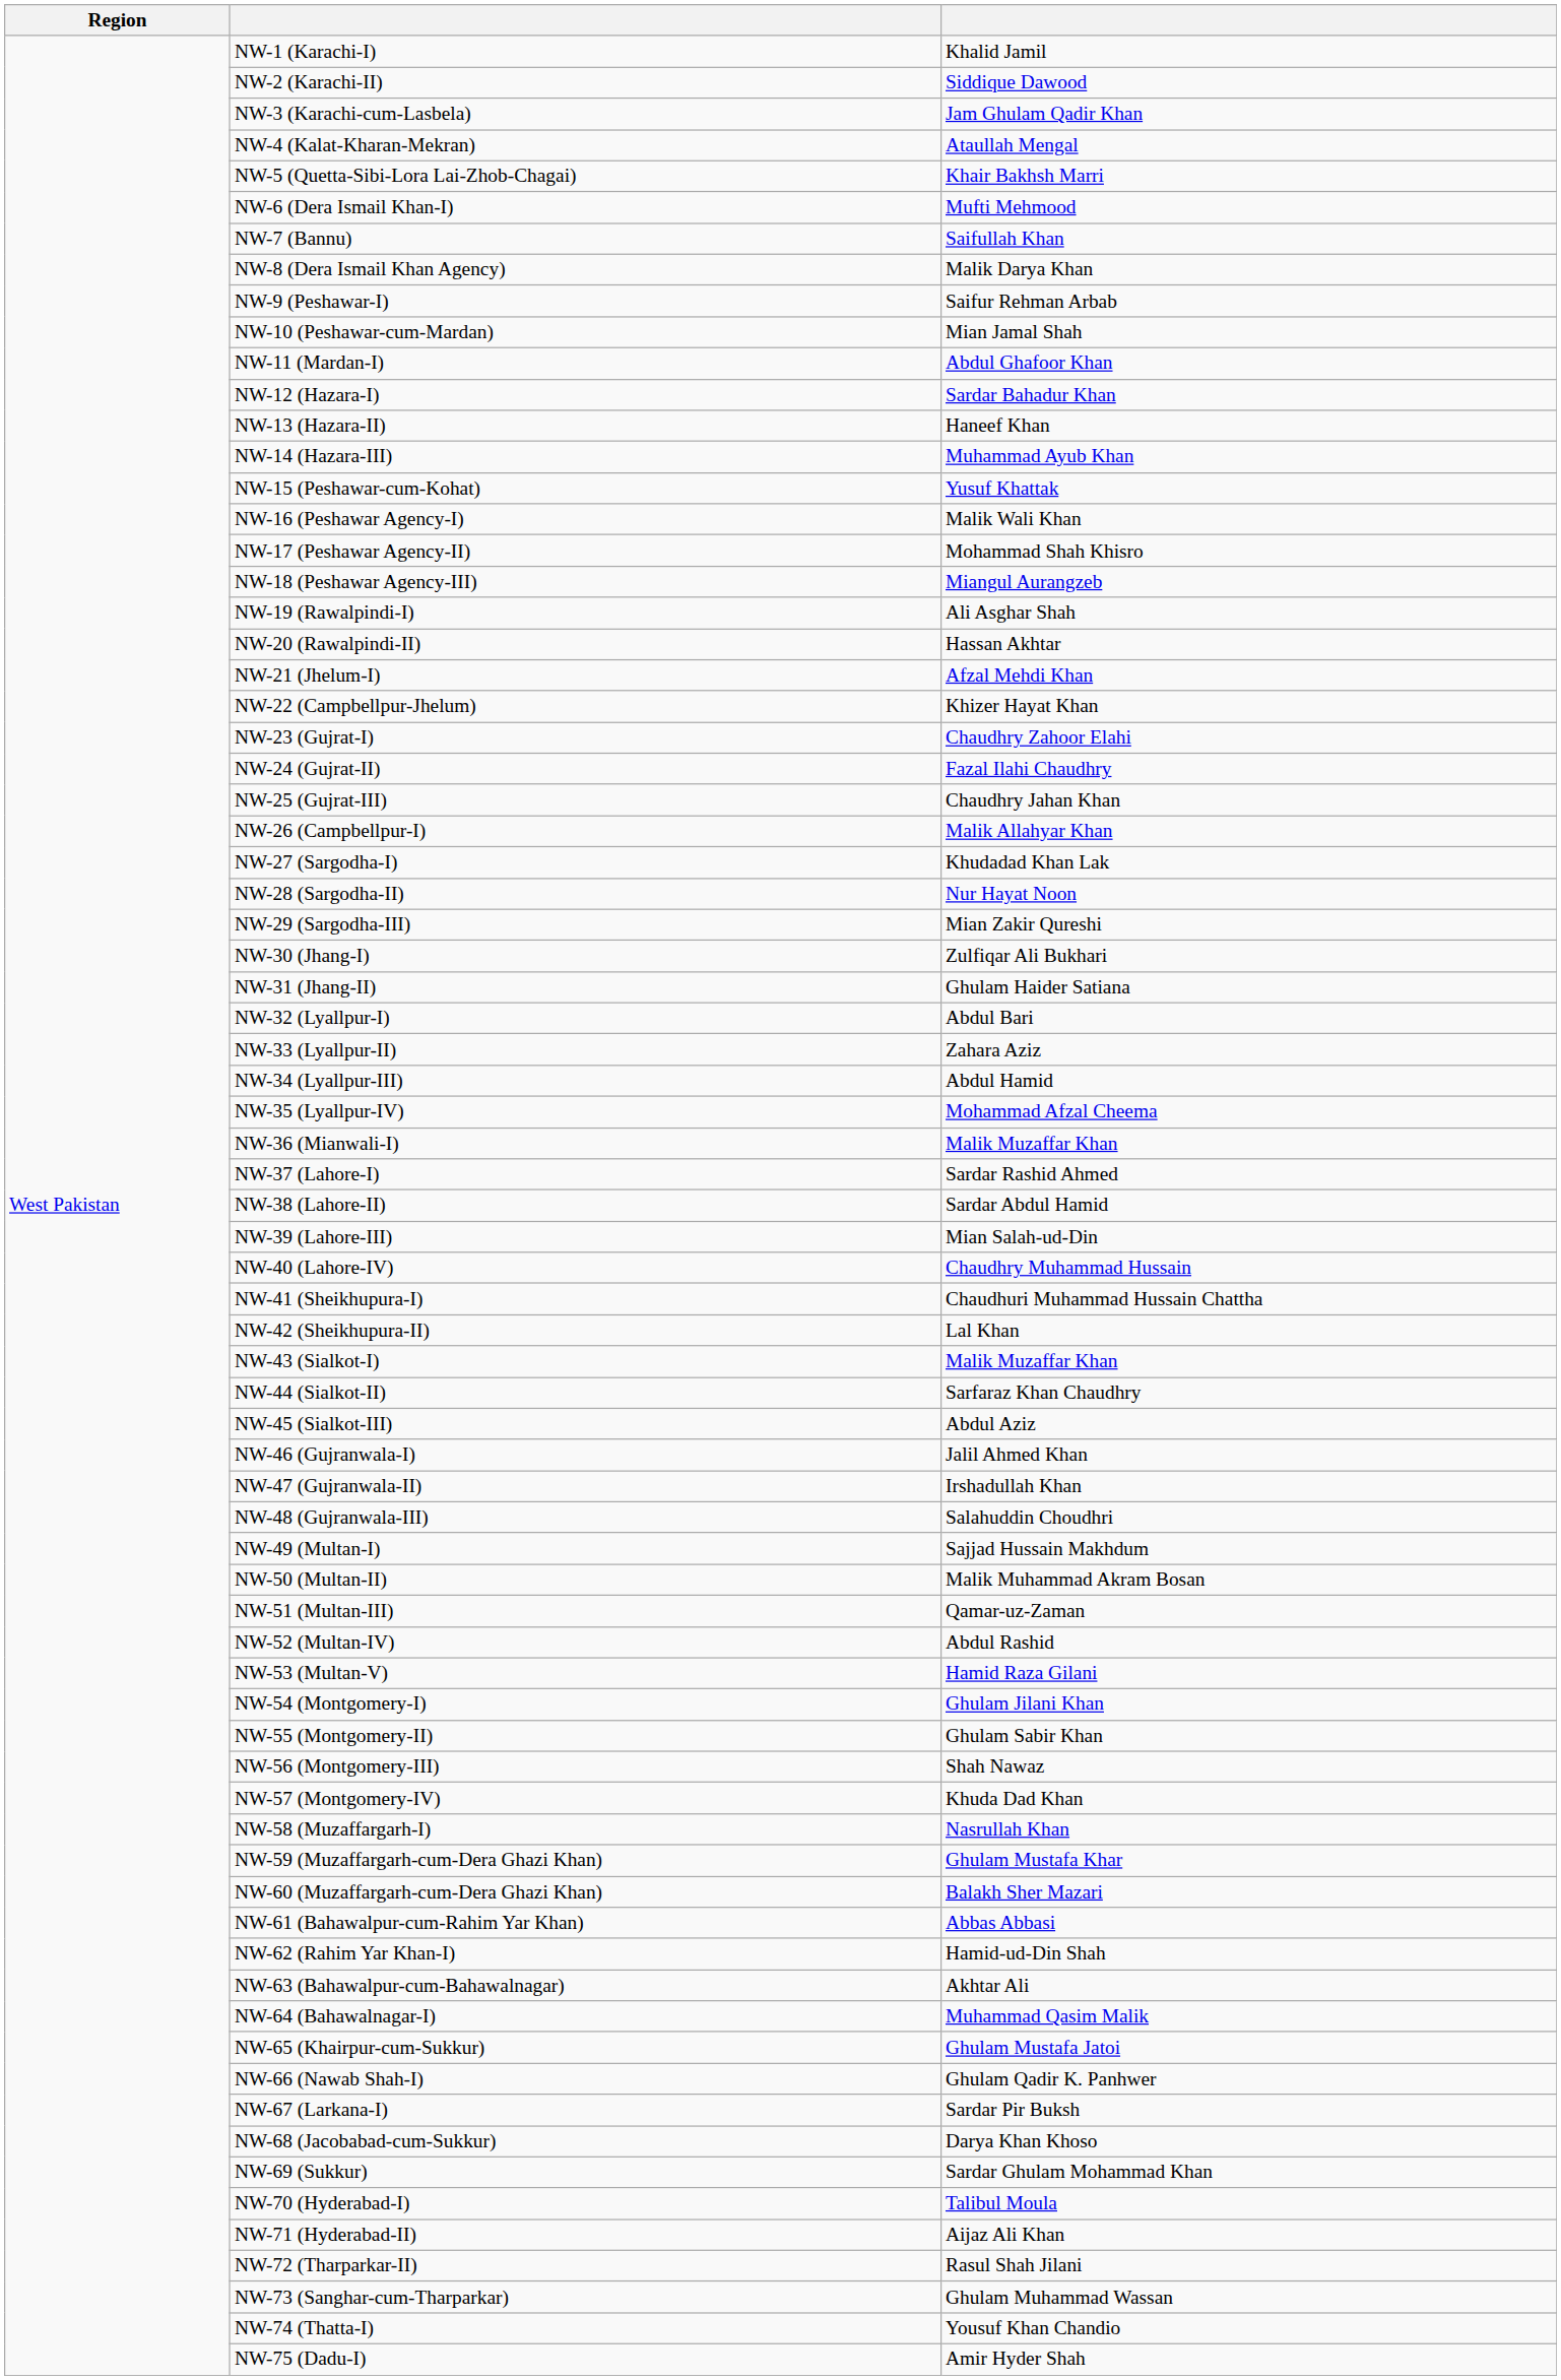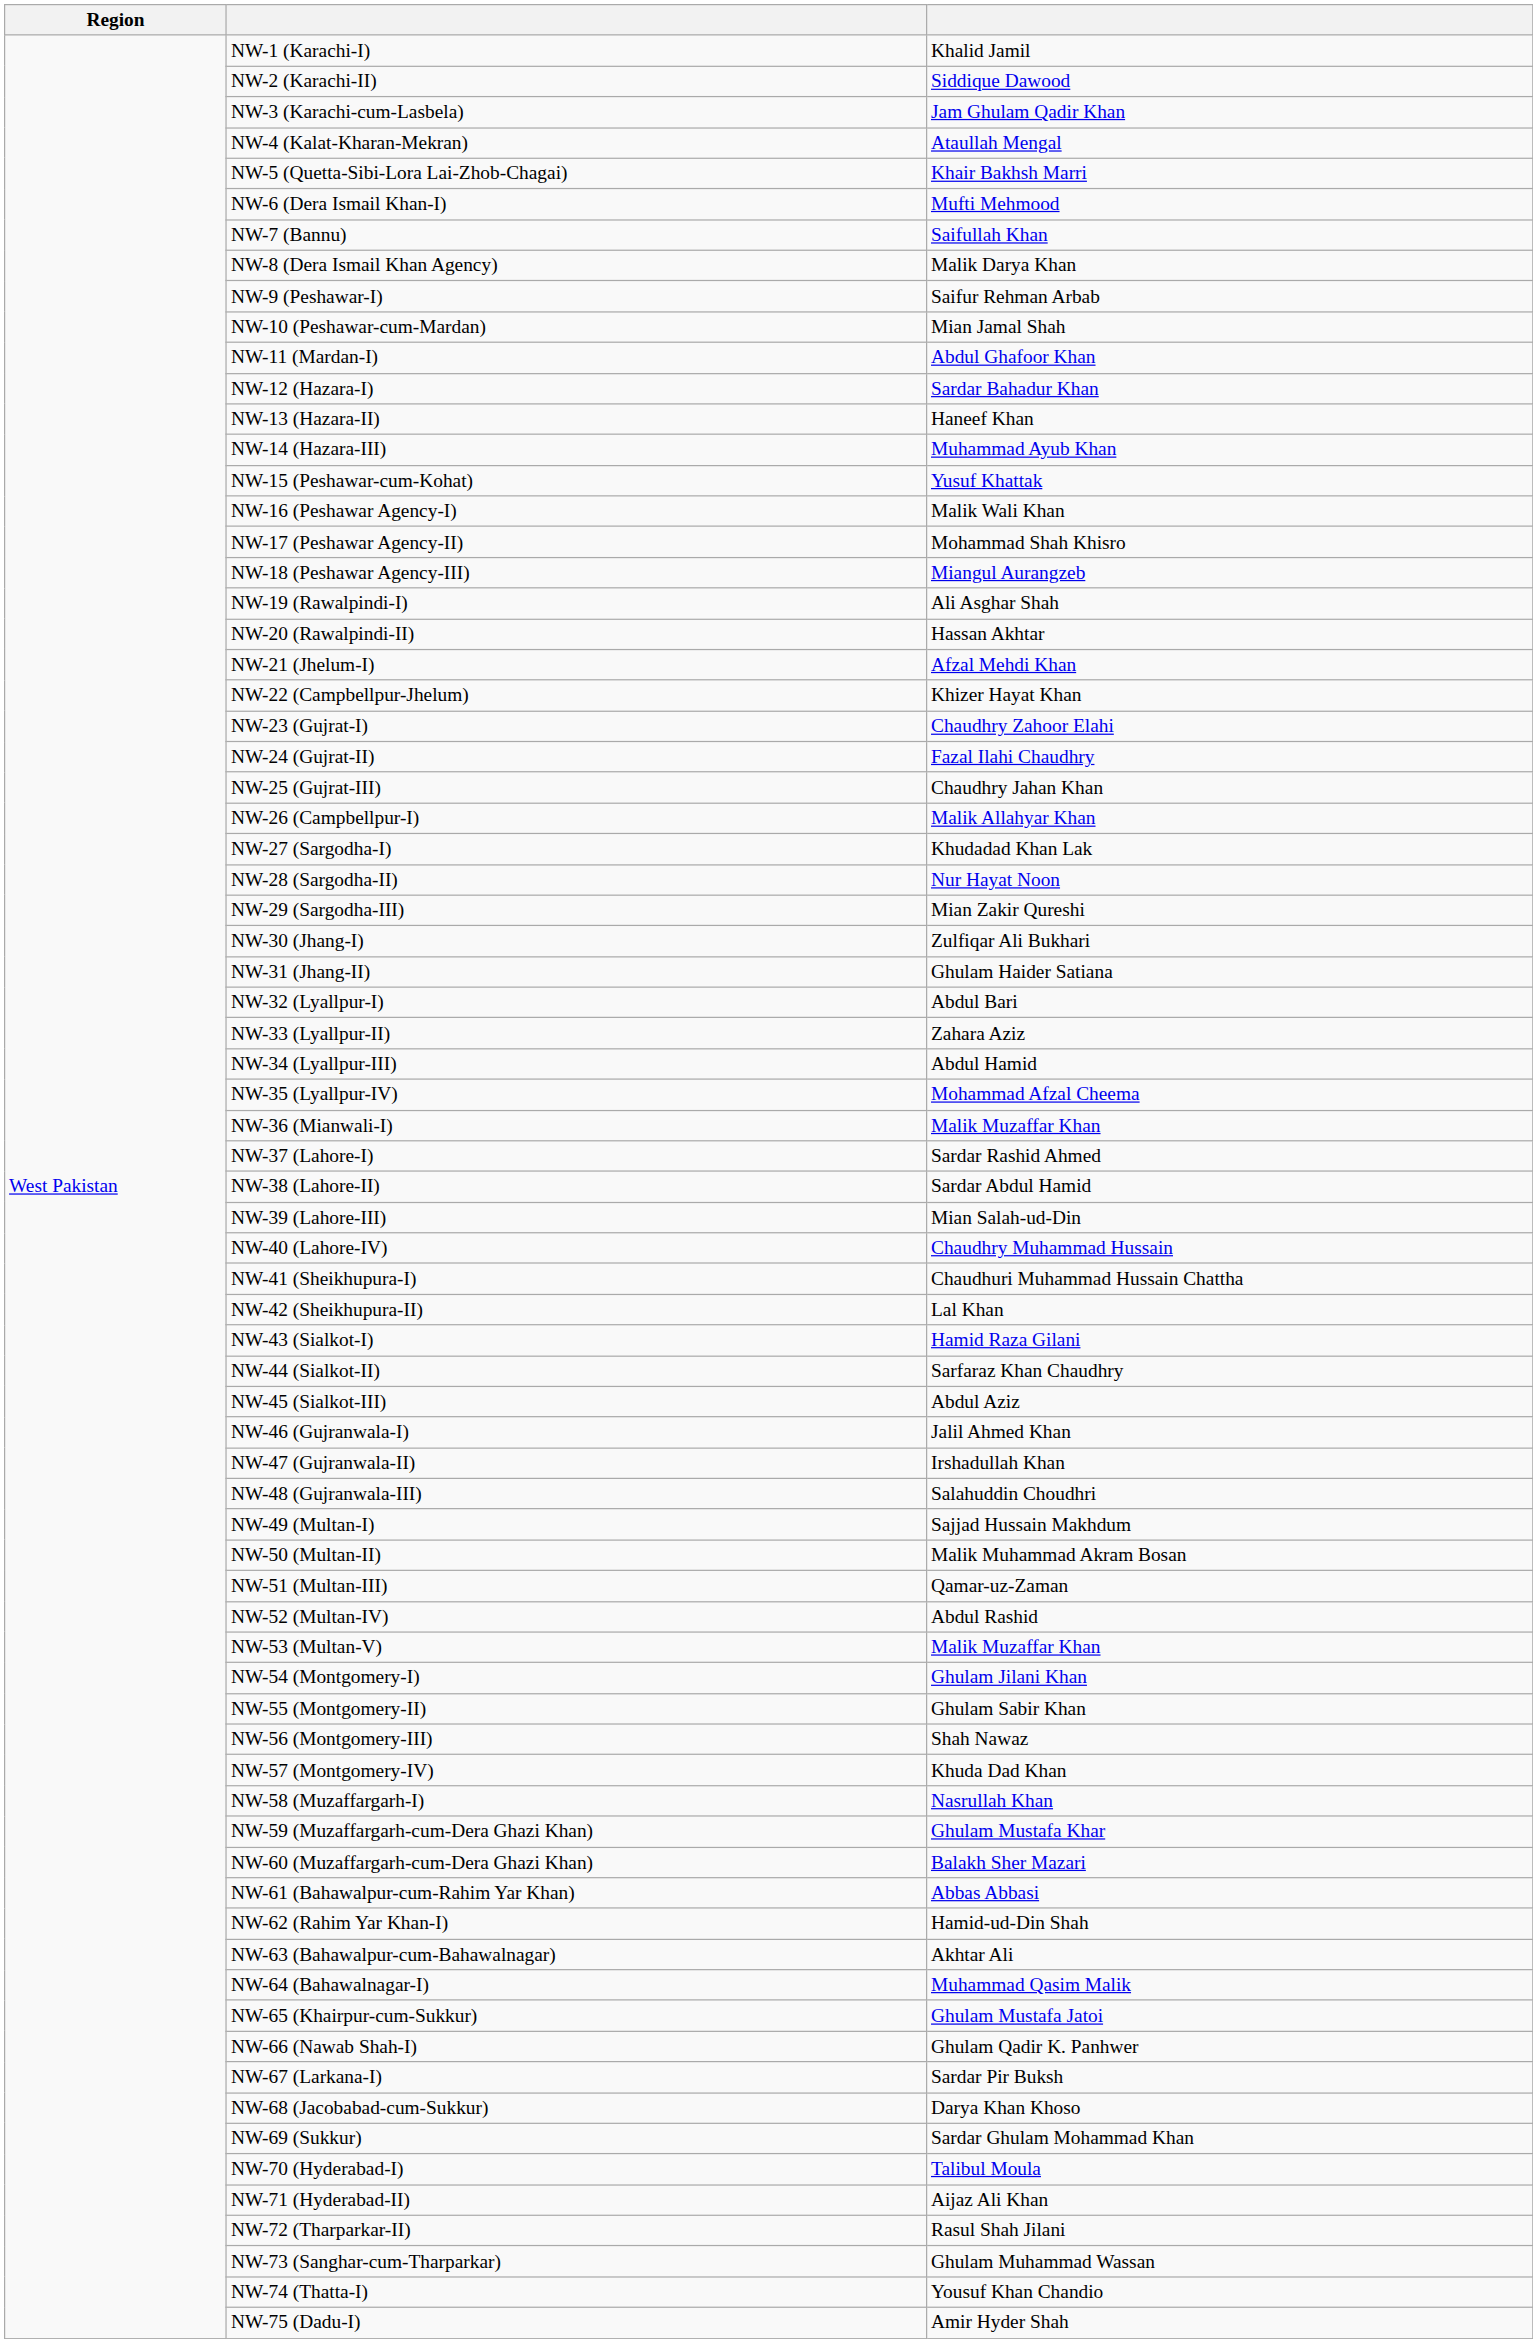 <table class="wikitable sortable" style="width: 100%;">
 <tr>
 <th>Region</th>
 <th class="unsortable"></th>
 <th class="unsortable"></th>
 </tr>
 <tr |>
 <td rowspan="78"><a href='#'>West Pakistan</a></td>
 <td>NW-1 (Karachi-I)</td>
 <td>Khalid Jamil</td>
 </tr>
 <tr |>
 <td>NW-2 (Karachi-II)</td>
 <td><a href='#'>Siddique Dawood</a></td>
 </tr>
 <tr |>
 <td>NW-3 (Karachi-cum-Lasbela)</td>
 <td><a href='#'>Jam Ghulam Qadir Khan</a></td>
 </tr>
 <tr |>
 <td>NW-4 (Kalat-Kharan-Mekran)</td>
 <td><a href='#'>Ataullah Mengal</a></td>
 </tr>
 <tr |>
 <td>NW-5 (Quetta-Sibi-Lora Lai-Zhob-Chagai)</td>
 <td><a href='#'>Khair Bakhsh Marri</a></td>
 </tr>
 <tr |>
 <td>NW-6 (Dera Ismail Khan-I)</td>
 <td><a href='#'>Mufti Mehmood</a></td>
 </tr>
 <tr |>
 <td>NW-7 (Bannu)</td>
 <td><a href='#'>Saifullah Khan</a></td>
 </tr>
 <tr |>
 <td>NW-8 (Dera Ismail Khan Agency)</td>
 <td>Malik Darya Khan</td>
 </tr>
 <tr |>
 <td>NW-9 (Peshawar-I)</td>
 <td>Saifur Rehman Arbab</td>
 </tr>
 <tr |>
 <td>NW-10 (Peshawar-cum-Mardan)</td>
 <td>Mian Jamal Shah</td>
 </tr>
 <tr |>
 <td>NW-11 (Mardan-I)</td>
 <td><a href='#'>Abdul Ghafoor Khan</a></td>
 </tr>
 <tr |>
 <td>NW-12 (Hazara-I)</td>
 <td><a href='#'>Sardar Bahadur Khan</a></td>
 </tr>
 <tr |>
 <td>NW-13 (Hazara-II)</td>
 <td>Haneef Khan</td>
 </tr>
 <tr |>
 <td>NW-14 (Hazara-III)</td>
 <td><a href='#'>Muhammad Ayub Khan</a></td>
 </tr>
 <tr |>
 <td>NW-15 (Peshawar-cum-Kohat)</td>
 <td><a href='#'>Yusuf Khattak</a></td>
 </tr>
 <tr |>
 <td>NW-16 (Peshawar Agency-I)</td>
 <td>Malik Wali Khan</td>
 </tr>
 <tr |>
 <td>NW-17 (Peshawar Agency-II)</td>
 <td>Mohammad Shah Khisro</td>
 </tr>
 <tr |>
 <td>NW-18 (Peshawar Agency-III)</td>
 <td><a href='#'>Miangul Aurangzeb</a></td>
 </tr>
 <tr |>
 <td>NW-19 (Rawalpindi-I)</td>
 <td>Ali Asghar Shah</td>
 </tr>
 <tr |>
 <td>NW-20 (Rawalpindi-II)</td>
 <td>Hassan Akhtar</td>
 </tr>
 <tr |>
 <td>NW-21 (Jhelum-I)</td>
 <td><a href='#'>Afzal Mehdi Khan</a></td>
 </tr>
 <tr |>
 <td>NW-22 (Campbellpur-Jhelum)</td>
 <td>Khizer Hayat Khan</td>
 </tr>
 <tr |>
 <td>NW-23 (Gujrat-I)</td>
 <td><a href='#'>Chaudhry Zahoor Elahi</a></td>
 </tr>
 <tr |>
 <td>NW-24 (Gujrat-II)</td>
 <td><a href='#'>Fazal Ilahi Chaudhry</a></td>
 </tr>
 <tr |>
 <td>NW-25 (Gujrat-III)</td>
 <td>Chaudhry Jahan Khan</td>
 </tr>
 <tr |>
 <td>NW-26 (Campbellpur-I)</td>
 <td><a href='#'>Malik Allahyar Khan</a></td>
 </tr>
 <tr |>
 <td>NW-27 (Sargodha-I)</td>
 <td>Khudadad Khan Lak</td>
 </tr>
 <tr |>
 <td>NW-28 (Sargodha-II)</td>
 <td><a href='#'>Nur Hayat Noon</a></td>
 </tr>
 <tr |>
 <td>NW-29 (Sargodha-III)</td>
 <td>Mian Zakir Qureshi</td>
 </tr>
 <tr |>
 <td>NW-30 (Jhang-I)</td>
 <td>Zulfiqar Ali Bukhari</td>
 </tr>
 <tr |>
 <td>NW-31 (Jhang-II)</td>
 <td>Ghulam Haider Satiana</td>
 </tr>
 <tr |>
 <td>NW-32 (Lyallpur-I)</td>
 <td>Abdul Bari</td>
 </tr>
 <tr |>
 <td>NW-33 (Lyallpur-II)</td>
 <td>Zahara Aziz</td>
 </tr>
 <tr |>
 <td>NW-34 (Lyallpur-III)</td>
 <td>Abdul Hamid</td>
 </tr>
 <tr |>
 <td>NW-35 (Lyallpur-IV)</td>
 <td><a href='#'>Mohammad Afzal Cheema</a></td>
 </tr>
 <tr |>
 <td>NW-36 (Mianwali-I)</td>
 <td><a href='#'>Malik Muzaffar Khan</a></td>
 </tr>
 <tr |>
 <td>NW-37 (Lahore-I)</td>
 <td>Sardar Rashid Ahmed</td>
 </tr>
 <tr |>
 <td>NW-38 (Lahore-II)</td>
 <td>Sardar Abdul Hamid</td>
 </tr>
 <tr |>
 <td>NW-39 (Lahore-III)</td>
 <td>Mian Salah-ud-Din</td>
 </tr>
 <tr |>
 <td>NW-40 (Lahore-IV)</td>
 <td><a href='#'>Chaudhry Muhammad Hussain</a></td>
 </tr>
 <tr |>
 <td>NW-41 (Sheikhupura-I)</td>
 <td>Chaudhuri Muhammad Hussain Chattha</td>
 </tr>
 <tr |>
 <td>NW-42 (Sheikhupura-II)</td>
 <td>Lal Khan</td>
 </tr>
 <tr |>
 <td>NW-43 (Sialkot-I)</td>
-<td><a href='#'>Malik Muzaffar Khan</a></td>
+<td><a href='#'>Hamid Raza Gilani</a></td>
 </tr>
 <tr |>
 <td>NW-44 (Sialkot-II)</td>
 <td>Sarfaraz Khan Chaudhry</td>
 </tr>
 <tr |>
 <td>NW-45 (Sialkot-III)</td>
 <td>Abdul Aziz</td>
 </tr>
 <tr |>
 <td>NW-46 (Gujranwala-I)</td>
 <td>Jalil Ahmed Khan</td>
 </tr>
 <tr |>
 <td>NW-47 (Gujranwala-II)</td>
 <td>Irshadullah Khan</td>
 </tr>
 <tr |>
 <td>NW-48 (Gujranwala-III)</td>
 <td>Salahuddin Choudhri</td>
 </tr>
 <tr |>
 <td>NW-49 (Multan-I)</td>
 <td>Sajjad Hussain Makhdum</td>
 </tr>
 <tr |>
 <td>NW-50 (Multan-II)</td>
 <td>Malik Muhammad Akram Bosan</td>
 </tr>
 <tr |>
 <td>NW-51 (Multan-III)</td>
 <td>Qamar-uz-Zaman</td>
 </tr>
 <tr |>
 <td>NW-52 (Multan-IV)</td>
 <td>Abdul Rashid</td>
 </tr>
 <tr |>
 <td>NW-53 (Multan-V)</td>
-<td><a href='#'>Hamid Raza Gilani</a></td>
+<td><a href='#'>Malik Muzaffar Khan</a></td>
 </tr>
 <tr |>
 <td>NW-54 (Montgomery-I)</td>
 <td><a href='#'>Ghulam Jilani Khan</a></td>
 </tr>
 <tr |>
 <td>NW-55 (Montgomery-II)</td>
 <td>Ghulam Sabir Khan</td>
 </tr>
 <tr |>
 <td>NW-56 (Montgomery-III)</td>
 <td>Shah Nawaz</td>
 </tr>
 <tr |>
 <td>NW-57 (Montgomery-IV)</td>
 <td>Khuda Dad Khan</td>
 </tr>
 <tr |>
 <td>NW-58 (Muzaffargarh-I)</td>
 <td><a href='#'>Nasrullah Khan</a></td>
 </tr>
 <tr |>
 <td>NW-59 (Muzaffargarh-cum-Dera Ghazi Khan)</td>
 <td><a href='#'>Ghulam Mustafa Khar</a></td>
 </tr>
 <tr |>
 <td>NW-60 (Muzaffargarh-cum-Dera Ghazi Khan)</td>
 <td><a href='#'>Balakh Sher Mazari</a></td>
 </tr>
 <tr |>
 <td>NW-61 (Bahawalpur-cum-Rahim Yar Khan)</td>
 <td><a href='#'>Abbas Abbasi</a></td>
 </tr>
 <tr |>
 <td>NW-62 (Rahim Yar Khan-I)</td>
 <td>Hamid-ud-Din Shah</td>
 </tr>
 <tr |>
 <td>NW-63 (Bahawalpur-cum-Bahawalnagar)</td>
 <td>Akhtar Ali</td>
 </tr>
 <tr |>
 <td>NW-64 (Bahawalnagar-I)</td>
 <td><a href='#'>Muhammad Qasim Malik</a></td>
 </tr>
 <tr |>
 <td>NW-65 (Khairpur-cum-Sukkur)</td>
 <td><a href='#'>Ghulam Mustafa Jatoi</a></td>
 </tr>
 <tr |>
 <td>NW-66 (Nawab Shah-I)</td>
 <td>Ghulam Qadir K. Panhwer</td>
 </tr>
 <tr |>
 <td>NW-67 (Larkana-I)</td>
 <td>Sardar Pir Buksh</td>
 </tr>
 <tr |>
 <td>NW-68 (Jacobabad-cum-Sukkur)</td>
 <td>Darya Khan Khoso</td>
 </tr>
 <tr |>
 <td>NW-69 (Sukkur)</td>
 <td>Sardar Ghulam Mohammad Khan</td>
 </tr>
 <tr |>
 <td>NW-70 (Hyderabad-I)</td>
 <td><a href='#'>Talibul Moula</a></td>
 </tr>
 <tr |>
 <td>NW-71 (Hyderabad-II)</td>
 <td>Aijaz Ali Khan</td>
 </tr>
 <tr |>
 <td>NW-72 (Tharparkar-II)</td>
 <td>Rasul Shah Jilani</td>
 </tr>
 <tr |>
 <td>NW-73 (Sanghar-cum-Tharparkar)</td>
 <td>Ghulam Muhammad Wassan</td>
 </tr>
 <tr |>
 <td>NW-74 (Thatta-I)</td>
 <td>Yousuf Khan Chandio</td>
 </tr>
 <tr |>
 <td>NW-75 (Dadu-I)</td>
 <td>Amir Hyder Shah</td>
 </tr>
 </table>
